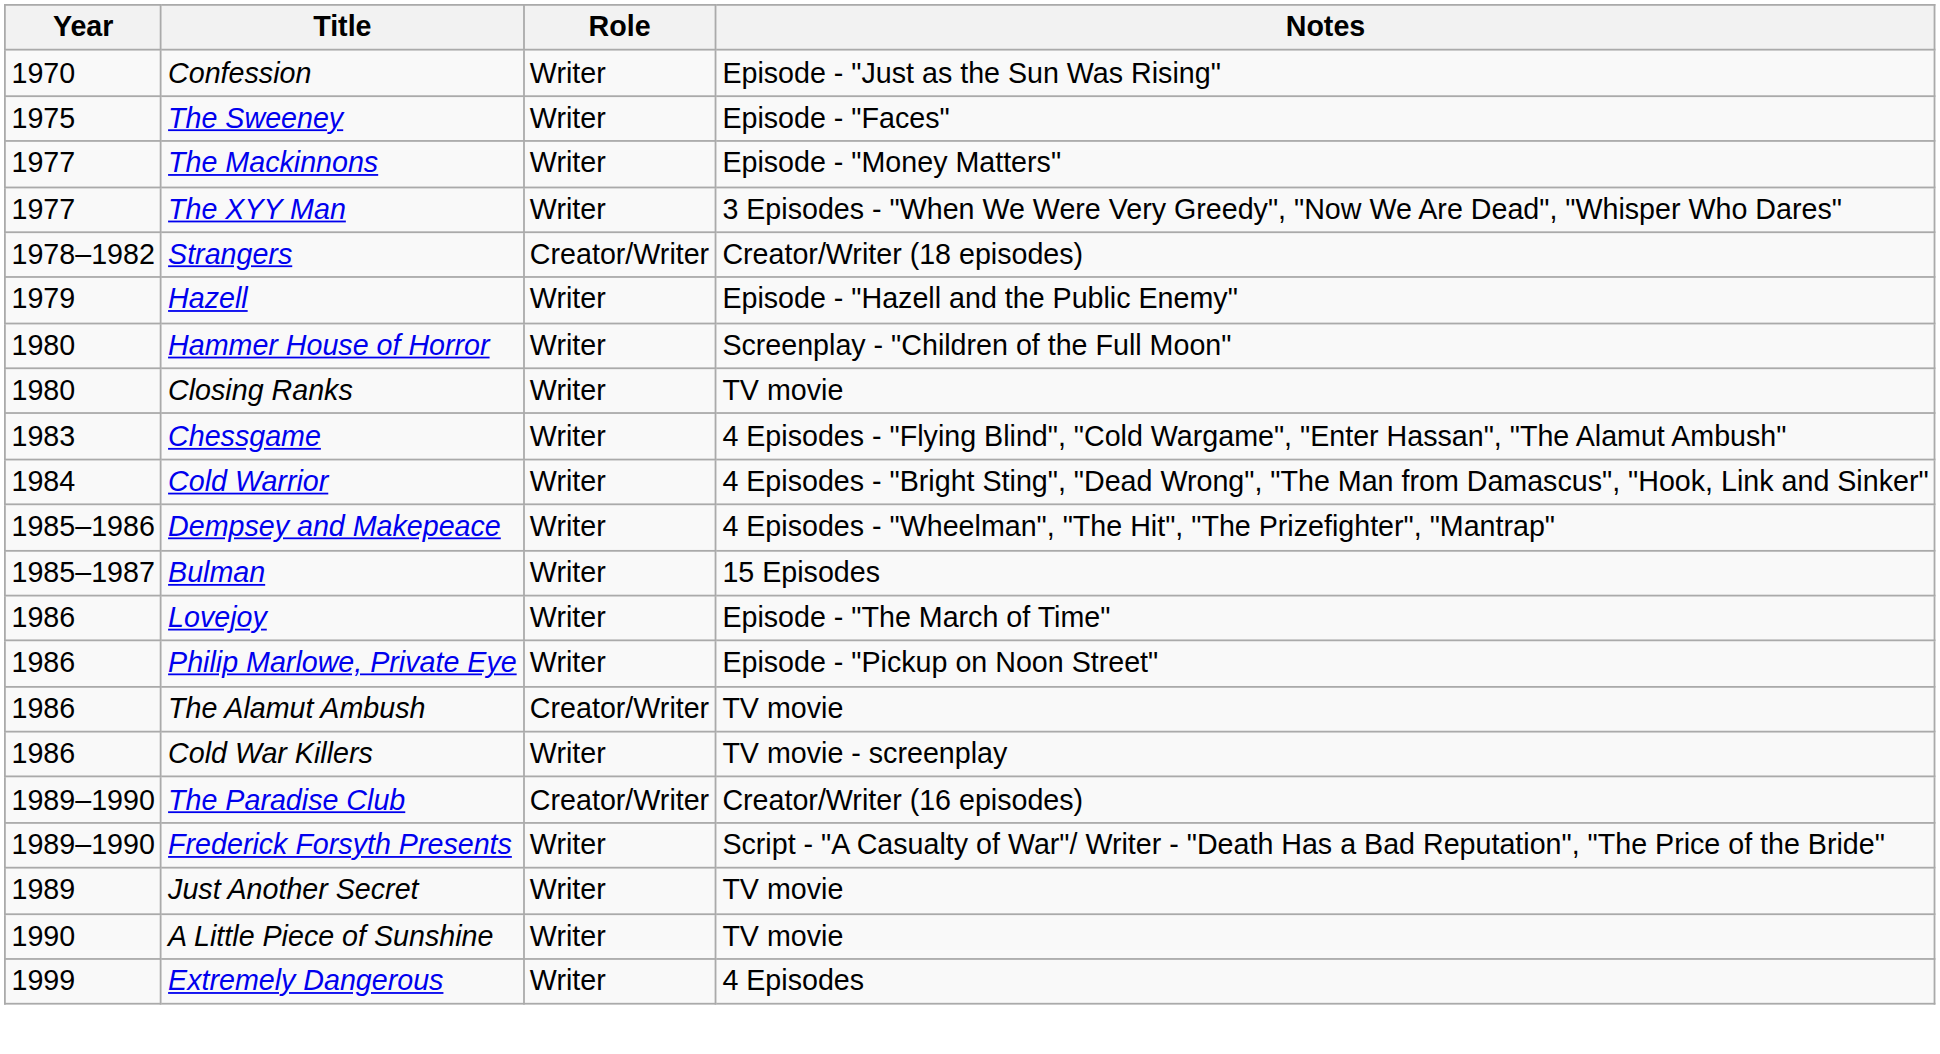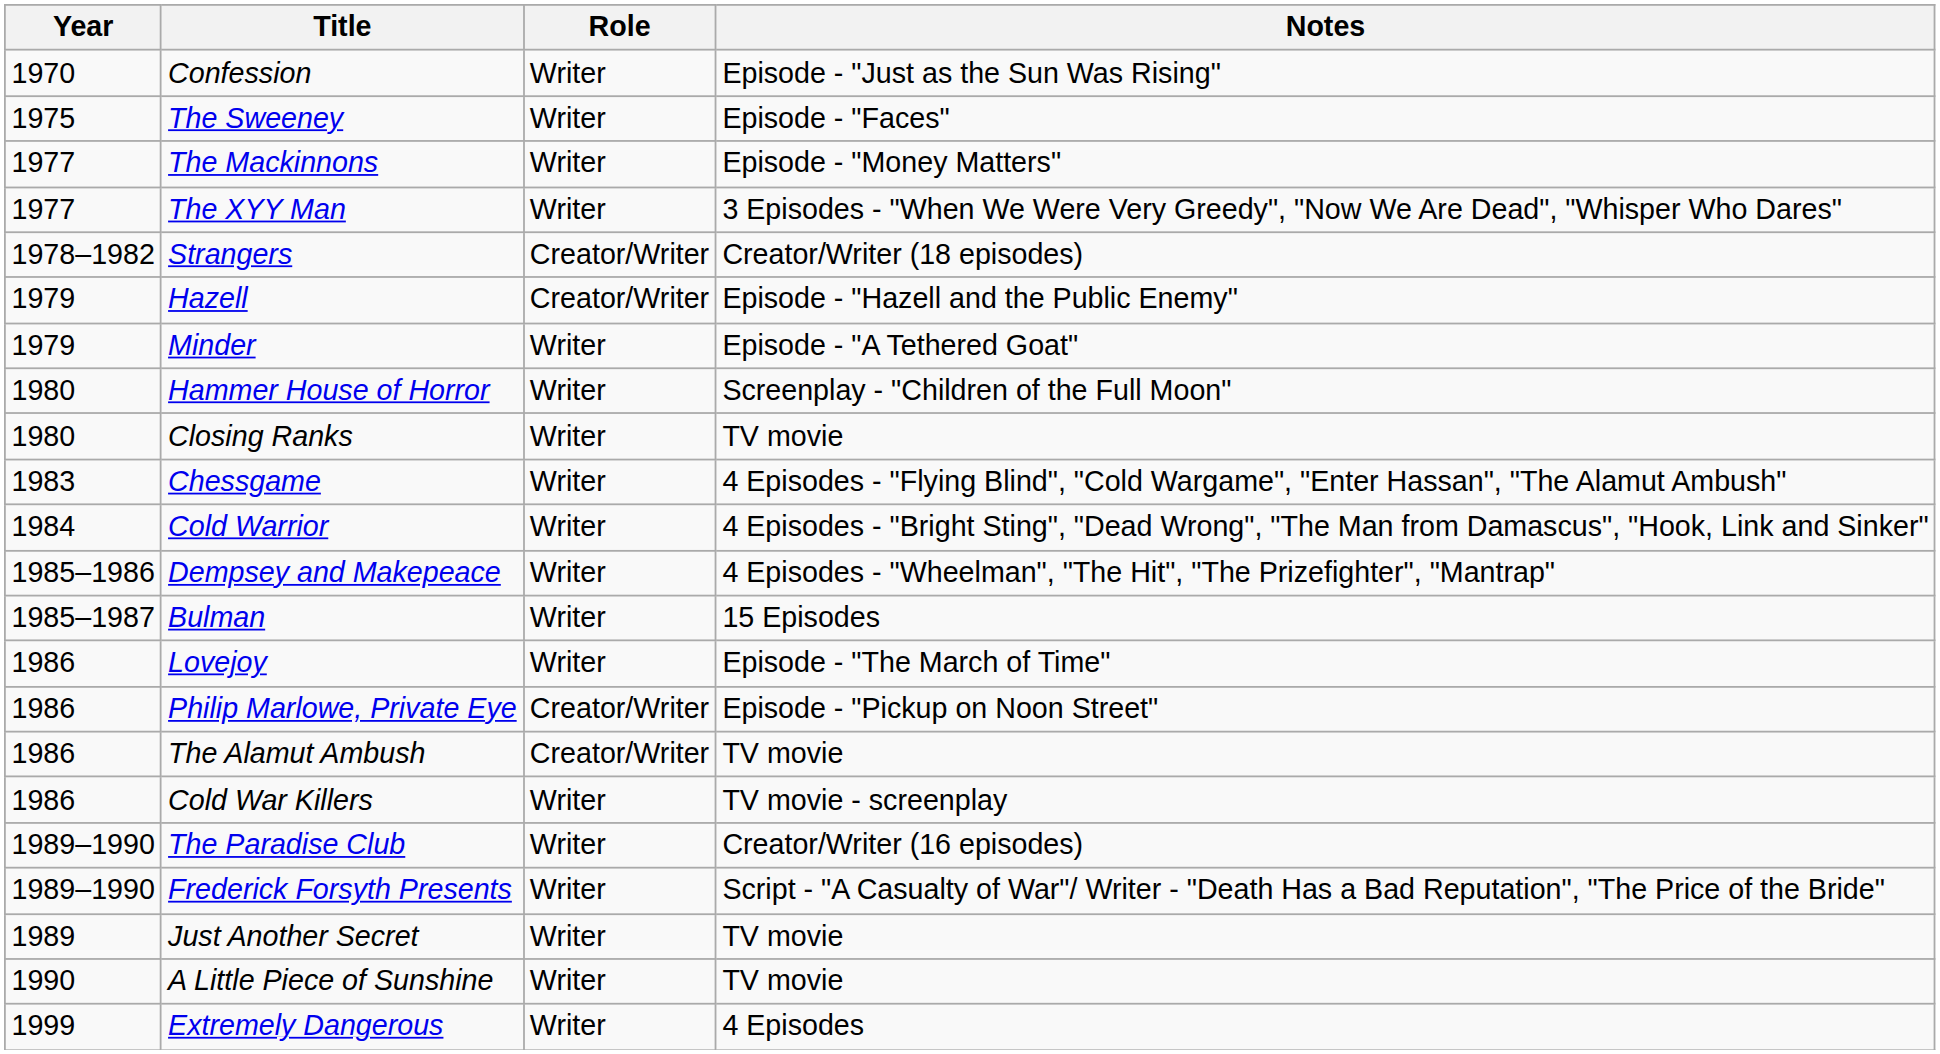 <table class="wikitable">
 <tr>
 <th>Year</th>
 <th>Title</th>
 <th>Role</th>
 <th>Notes</th>
 </tr>
 <tr>
 <td>1970</td>
 <td><em>Confession</em></td>
 <td>Writer</td>
 <td>Episode - "Just as the Sun Was Rising"</td>
 </tr>
 <tr>
 <td>1975</td>
 <td><em><a href='#'>The Sweeney</a></em></td>
 <td>Writer</td>
 <td>Episode - "Faces"</td>
 </tr>
 <tr>
 <td>1977</td>
 <td><em><a href='#'>The Mackinnons</a></em></td>
 <td>Writer</td>
 <td>Episode - "Money Matters"</td>
 </tr>
 <tr>
 <td>1977</td>
 <td><em><a href='#'>The XYY Man</a></em></td>
 <td>Writer</td>
 <td>3 Episodes - "When We Were Very Greedy", "Now We Are Dead", "Whisper Who Dares"</td>
 </tr>
 <tr>
 <td>1978–1982</td>
 <td><em><a href='#'>Strangers</a></em></td>
 <td>Creator/Writer</td>
 <td>Creator/Writer (18 episodes)</td>
 </tr>
 <tr>
 <td>1979</td>
 <td><em><a href='#'>Hazell</a></em></td>
+<td>Creator/Writer</td>
+<td>Episode - "Hazell and the Public Enemy"</td>
+</tr>
+<tr>
+<td>1979</td>
+<td><em><a href='#'>Minder</a></em></td>
 <td>Writer</td>
-<td>Episode - "Hazell and the Public Enemy"</td>
+<td>Episode - "A Tethered Goat"</td>
 </tr>
 <tr>
 <td>1980</td>
 <td><em><a href='#'>Hammer House of Horror</a></em></td>
 <td>Writer</td>
 <td>Screenplay - "Children of the Full Moon"</td>
 </tr>
 <tr>
 <td>1980</td>
 <td><em>Closing Ranks</em></td>
 <td>Writer</td>
 <td>TV movie</td>
 </tr>
 <tr>
 <td>1983</td>
 <td><em><a href='#'>Chessgame</a></em></td>
 <td>Writer</td>
 <td>4 Episodes - "Flying Blind", "Cold Wargame", "Enter Hassan", "The Alamut Ambush"</td>
 </tr>
 <tr>
 <td>1984</td>
 <td><em><a href='#'>Cold Warrior</a></em></td>
 <td>Writer</td>
 <td>4 Episodes - "Bright Sting", "Dead Wrong", "The Man from Damascus", "Hook, Link and Sinker"</td>
 </tr>
 <tr>
 <td>1985–1986</td>
 <td><em><a href='#'>Dempsey and Makepeace</a></em></td>
 <td>Writer</td>
 <td>4 Episodes - "Wheelman", "The Hit", "The Prizefighter", "Mantrap"</td>
 </tr>
 <tr>
 <td>1985–1987</td>
 <td><em><a href='#'>Bulman</a></em></td>
 <td>Writer</td>
 <td>15 Episodes</td>
 </tr>
 <tr>
 <td>1986</td>
 <td><em><a href='#'>Lovejoy</a></em></td>
 <td>Writer</td>
 <td>Episode - "The March of Time"</td>
 </tr>
 <tr>
 <td>1986</td>
 <td><em><a href='#'>Philip Marlowe, Private Eye</a></em></td>
-<td>Writer</td>
+<td>Creator/Writer</td>
 <td>Episode - "Pickup on Noon Street"</td>
 </tr>
 <tr>
 <td>1986</td>
 <td><em>The Alamut Ambush</em></td>
 <td>Creator/Writer</td>
 <td>TV movie</td>
 </tr>
 <tr>
 <td>1986</td>
 <td><em>Cold War Killers</em></td>
 <td>Writer</td>
 <td>TV movie - screenplay</td>
 </tr>
 <tr>
 <td>1989–1990</td>
 <td><em><a href='#'>The Paradise Club</a></em></td>
-<td>Creator/Writer</td>
+<td>Writer</td>
 <td>Creator/Writer (16 episodes)</td>
 </tr>
 <tr>
 <td>1989–1990</td>
 <td><em><a href='#'>Frederick Forsyth Presents</a></em></td>
 <td>Writer</td>
 <td>Script - "A Casualty of War"/ Writer - "Death Has a Bad Reputation", "The Price of the Bride"</td>
 </tr>
 <tr>
 <td>1989</td>
 <td><em>Just Another Secret</em></td>
 <td>Writer</td>
 <td>TV movie</td>
 </tr>
 <tr>
 <td>1990</td>
 <td><em>A Little Piece of Sunshine</em></td>
 <td>Writer</td>
 <td>TV movie</td>
 </tr>
 <tr>
 <td>1999</td>
 <td><em><a href='#'>Extremely Dangerous</a></em></td>
 <td>Writer</td>
 <td>4 Episodes</td>
 </tr>
 </table>
